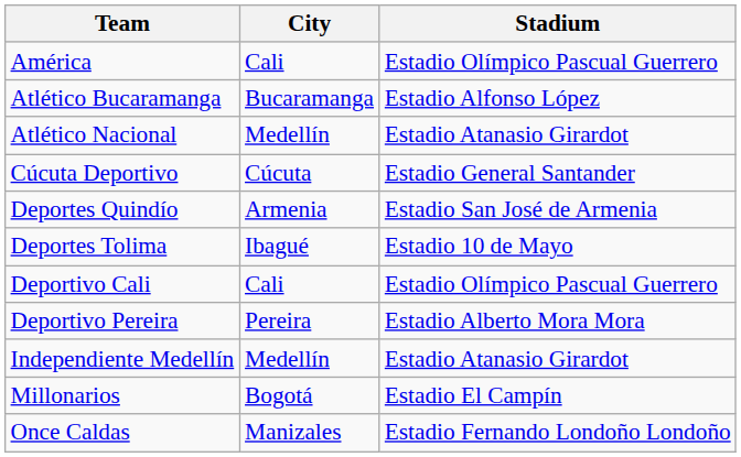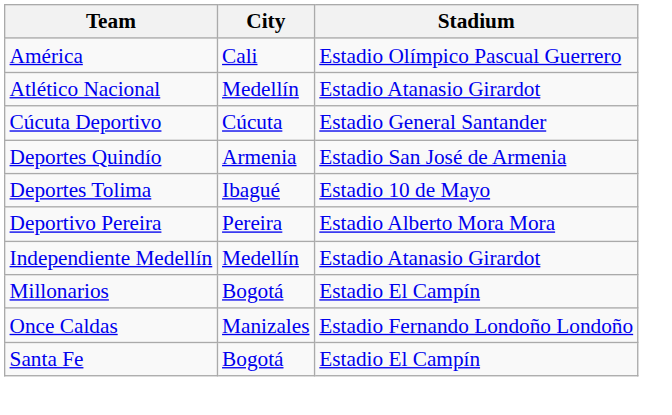 <table class="wikitable sortable">
 <tr>
 <th>Team</th>
 <th>City</th>
 <th>Stadium</th>
 </tr>
 <tr>
 <td><a href='#'>América</a></td>
 <td><a href='#'>Cali</a></td>
 <td><a href='#'>Estadio Olímpico Pascual Guerrero</a></td>
-</tr>
-<tr>
-<td><a href='#'>Atlético Bucaramanga</a></td>
-<td><a href='#'>Bucaramanga</a></td>
-<td><a href='#'>Estadio Alfonso López</a></td>
 </tr>
 <tr>
 <td><a href='#'>Atlético Nacional</a></td>
 <td><a href='#'>Medellín</a></td>
 <td><a href='#'>Estadio Atanasio Girardot</a></td>
 </tr>
 <tr>
 <td><a href='#'>Cúcuta Deportivo</a></td>
 <td><a href='#'>Cúcuta</a></td>
 <td><a href='#'>Estadio General Santander</a></td>
 </tr>
 <tr>
 <td><a href='#'>Deportes Quindío</a></td>
 <td><a href='#'>Armenia</a></td>
 <td><a href='#'>Estadio San José de Armenia</a></td>
 </tr>
 <tr>
 <td><a href='#'>Deportes Tolima</a></td>
 <td><a href='#'>Ibagué</a></td>
 <td><a href='#'>Estadio 10 de Mayo</a></td>
 </tr>
 <tr>
-<td><a href='#'>Deportivo Cali</a></td>
-<td><a href='#'>Cali</a></td>
-<td><a href='#'>Estadio Olímpico Pascual Guerrero</a></td>
-</tr>
-<tr>
 <td><a href='#'>Deportivo Pereira</a></td>
 <td><a href='#'>Pereira</a></td>
 <td><a href='#'>Estadio Alberto Mora Mora</a></td>
 </tr>
 <tr>
 <td><a href='#'>Independiente Medellín</a></td>
 <td><a href='#'>Medellín</a></td>
 <td><a href='#'>Estadio Atanasio Girardot</a></td>
 </tr>
 <tr>
 <td><a href='#'>Millonarios</a></td>
 <td><a href='#'>Bogotá</a></td>
 <td><a href='#'>Estadio El Campín</a></td>
 </tr>
 <tr>
 <td><a href='#'>Once Caldas</a></td>
 <td><a href='#'>Manizales</a></td>
 <td><a href='#'>Estadio Fernando Londoño Londoño</a></td>
 </tr>
+<tr>
+<td><a href='#'>Santa Fe</a></td>
+<td><a href='#'>Bogotá</a></td>
+<td><a href='#'>Estadio El Campín</a></td>
+</tr>
 </table>
